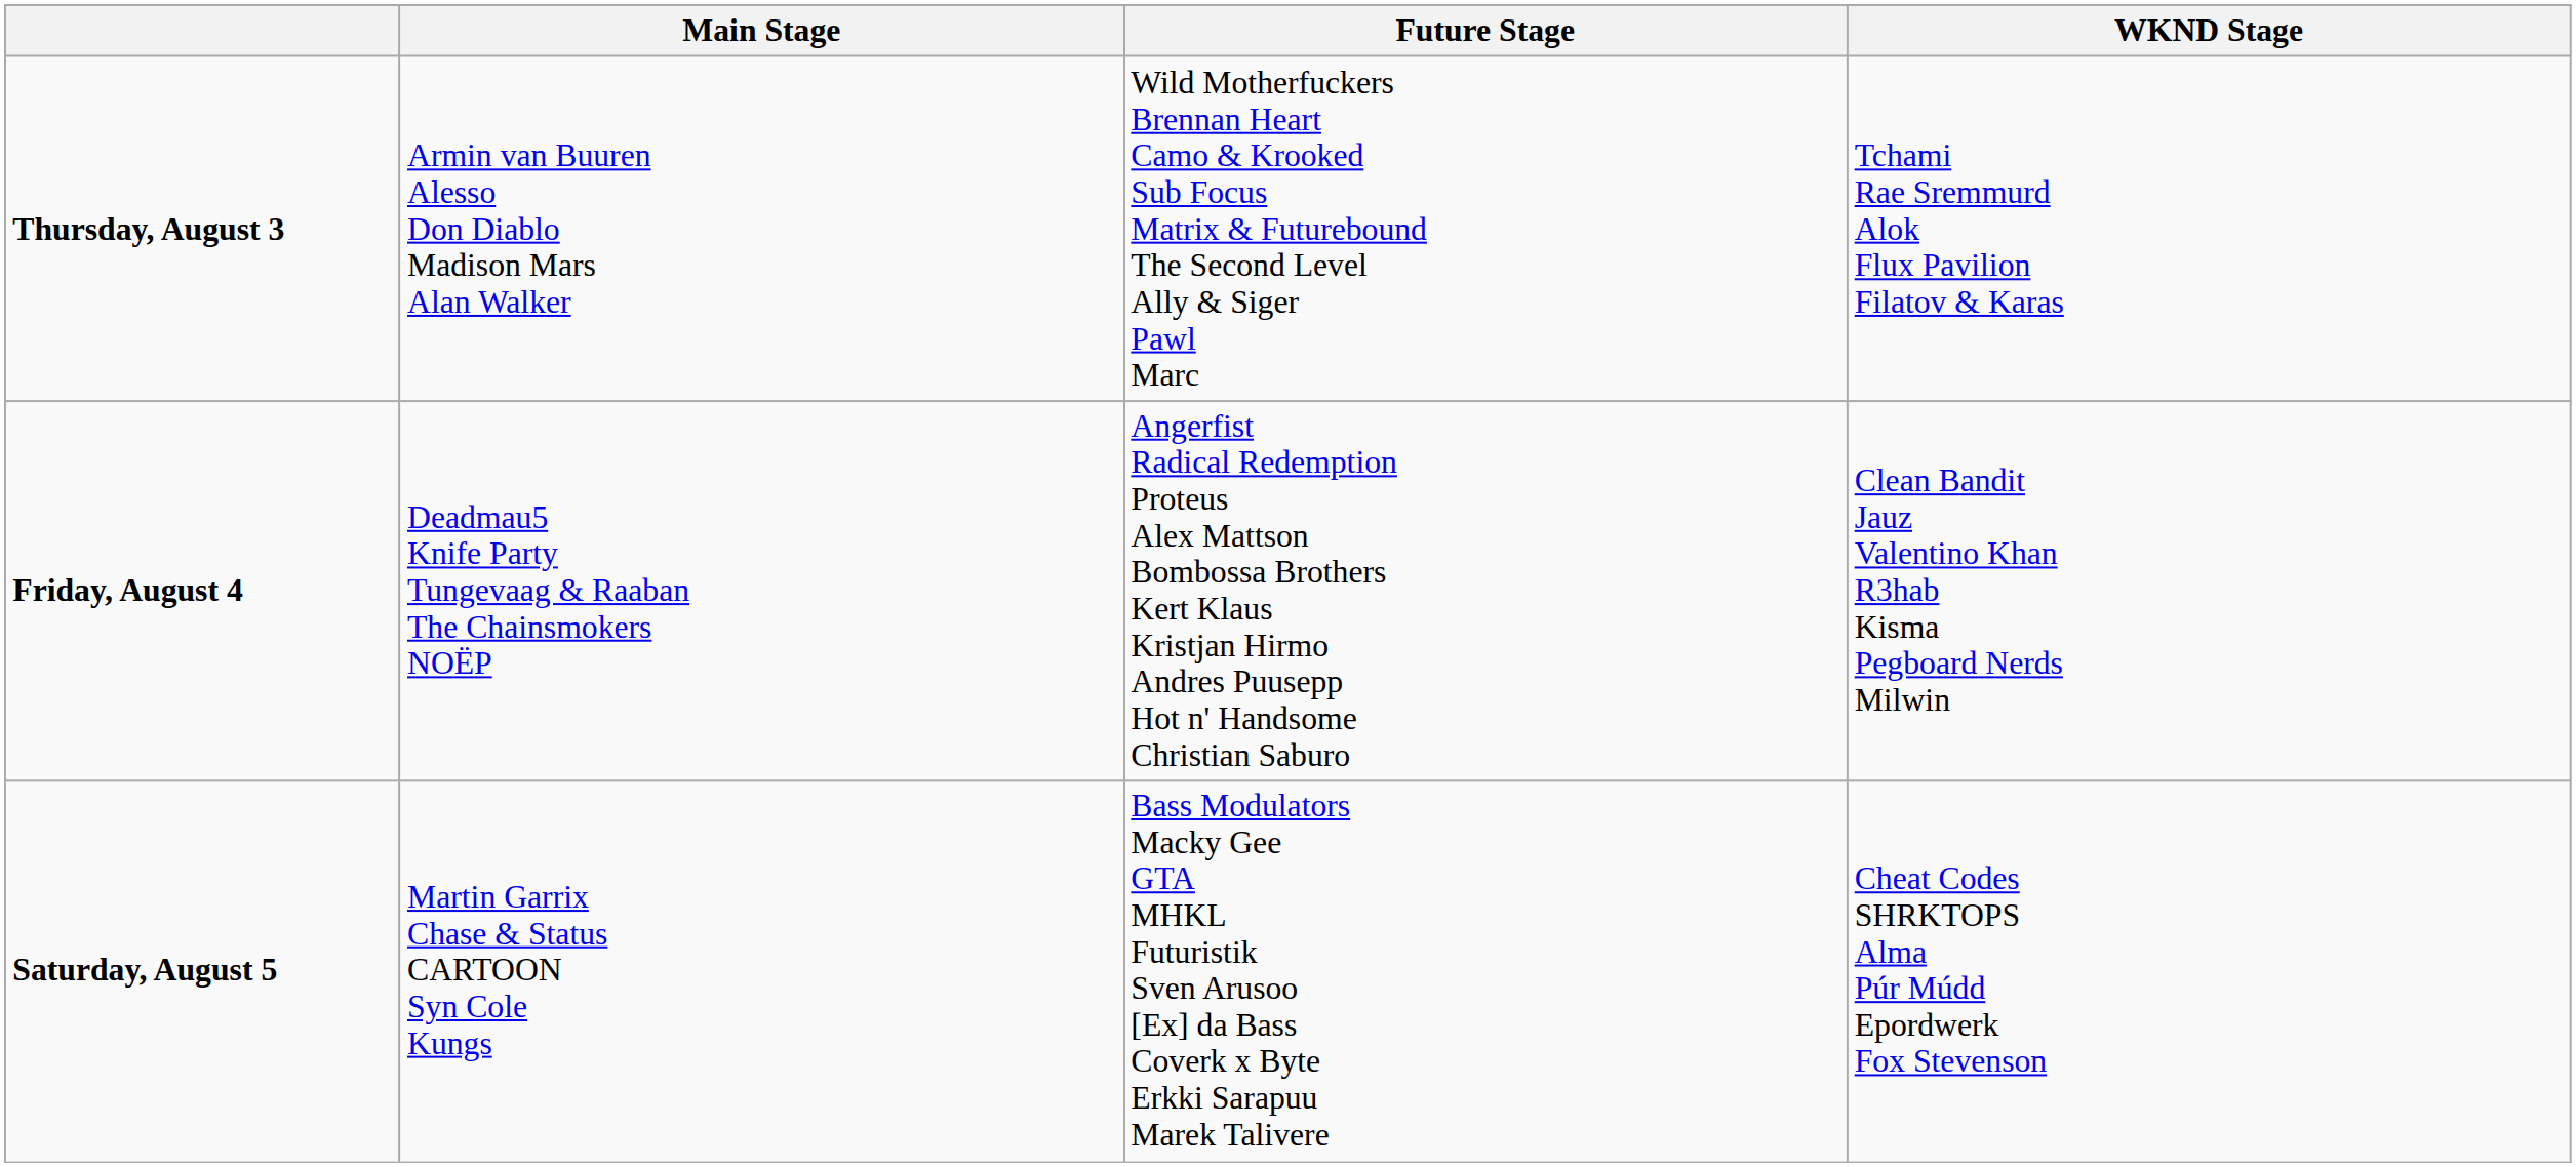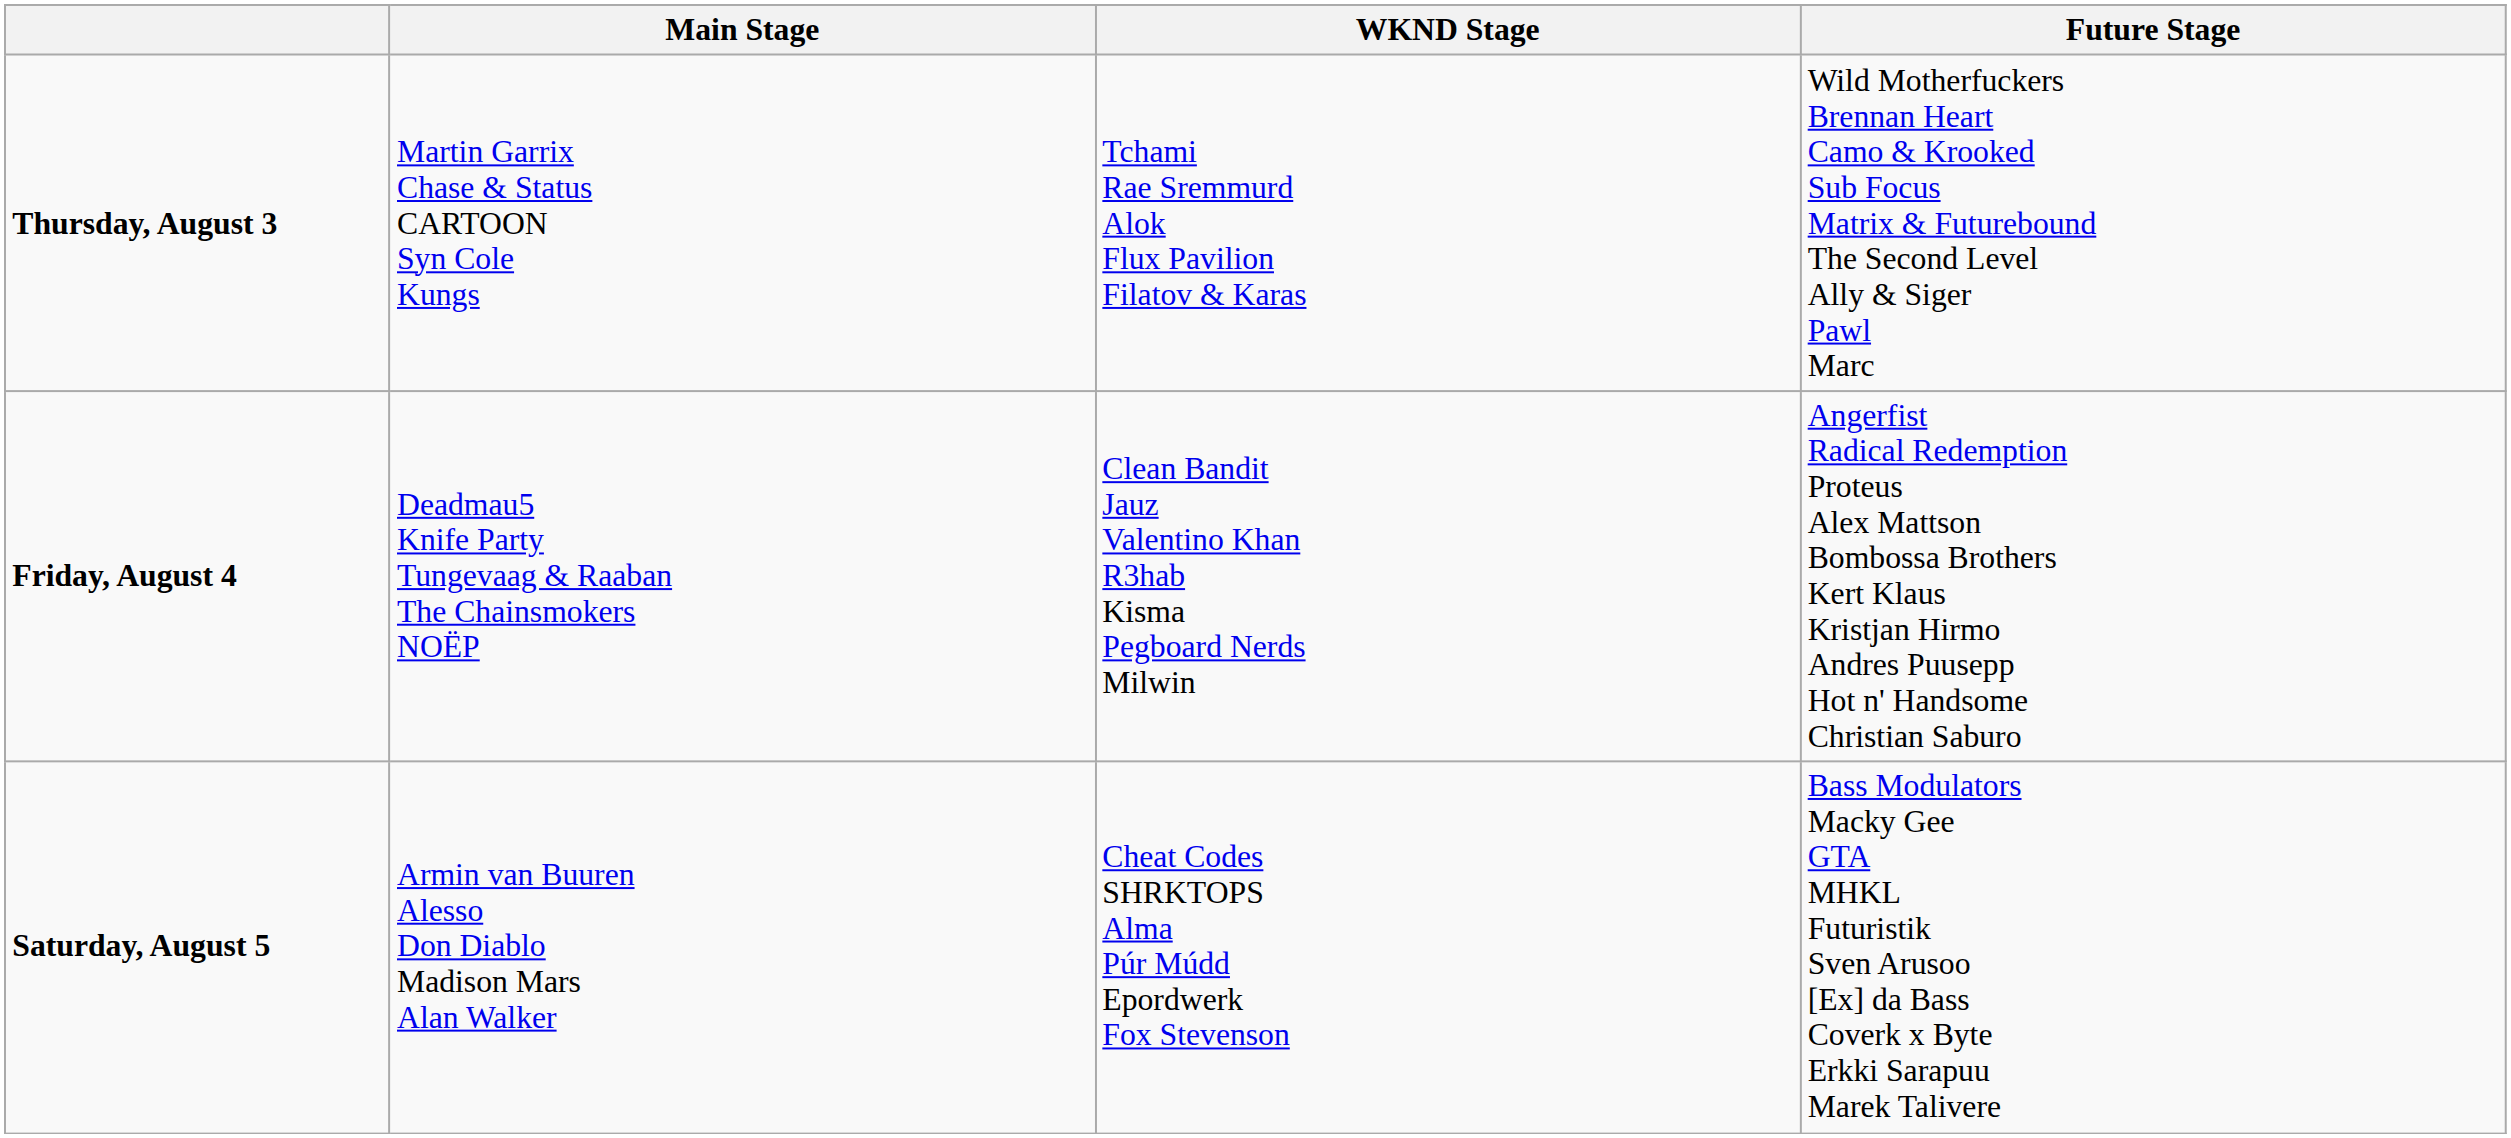 <table class="wikitable" width="100%">
 <tr>
 <th width="12%"></th>
 <th width="22%">Main Stage</th>
+<th width="22%">WKND Stage</th>
 <th width="22%">Future Stage</th>
-<th width="22%">WKND Stage</th>
 </tr>
 <tr>
 <td><strong>Thursday, August 3</strong></td>
-<td><a href='#'>Armin van Buuren</a><br><a href='#'>Alesso</a><br><a href='#'>Don Diablo</a><br>Madison Mars<br><a href='#'>Alan Walker</a><br></td>
+<td><a href='#'>Martin Garrix</a><br><a href='#'>Chase & Status</a><br>CARTOON<br><a href='#'>Syn Cole</a><br><a href='#'>Kungs</a><br></td>
+<td><a href='#'>Tchami</a><br><a href='#'>Rae Sremmurd</a><br><a href='#'>Alok</a><br><a href='#'>Flux Pavilion</a><br><a href='#'>Filatov & Karas</a><br></td>
 <td>Wild Motherfuckers<br><a href='#'>Brennan Heart</a><br><a href='#'>Camo & Krooked</a><br><a href='#'>Sub Focus</a><br><a href='#'>Matrix & Futurebound</a><br>The Second Level<br>Ally & Siger<br><a href='#'>Pawl</a><br>Marc<br></td>
-<td><a href='#'>Tchami</a><br><a href='#'>Rae Sremmurd</a><br><a href='#'>Alok</a><br><a href='#'>Flux Pavilion</a><br><a href='#'>Filatov & Karas</a><br></td>
 </tr>
 <tr>
 <td><strong>Friday, August 4</strong></td>
 <td><a href='#'>Deadmau5</a><br><a href='#'>Knife Party</a><br><a href='#'>Tungevaag & Raaban</a><br><a href='#'>The Chainsmokers</a><br><a href='#'>NOËP</a><br></td>
+<td><a href='#'>Clean Bandit</a><br><a href='#'>Jauz</a><br><a href='#'>Valentino Khan</a><br><a href='#'>R3hab</a><br>Kisma<br><a href='#'>Pegboard Nerds</a><br>Milwin<br></td>
 <td><a href='#'>Angerfist</a><br><a href='#'>Radical Redemption</a><br>Proteus<br>Alex Mattson<br>Bombossa Brothers<br>Kert Klaus<br>Kristjan Hirmo<br>Andres Puusepp<br>Hot n' Handsome<br>Christian Saburo<br></td>
-<td><a href='#'>Clean Bandit</a><br><a href='#'>Jauz</a><br><a href='#'>Valentino Khan</a><br><a href='#'>R3hab</a><br>Kisma<br><a href='#'>Pegboard Nerds</a><br>Milwin<br></td>
 </tr>
 <tr>
 <td><strong>Saturday, August 5</strong></td>
-<td><a href='#'>Martin Garrix</a><br><a href='#'>Chase & Status</a><br>CARTOON<br><a href='#'>Syn Cole</a><br><a href='#'>Kungs</a><br></td>
+<td><a href='#'>Armin van Buuren</a><br><a href='#'>Alesso</a><br><a href='#'>Don Diablo</a><br>Madison Mars<br><a href='#'>Alan Walker</a><br></td>
+<td><a href='#'>Cheat Codes</a><br>SHRKTOPS<br><a href='#'>Alma</a><br><a href='#'>Púr Múdd</a><br>Epordwerk<br><a href='#'>Fox Stevenson</a><br></td>
 <td><a href='#'>Bass Modulators</a><br>Macky Gee<br><a href='#'>GTA</a><br>MHKL<br>Futuristik<br>Sven Arusoo<br>[Ex] da Bass<br>Coverk x Byte<br>Erkki Sarapuu<br>Marek Talivere<br></td>
-<td><a href='#'>Cheat Codes</a><br>SHRKTOPS<br><a href='#'>Alma</a><br><a href='#'>Púr Múdd</a><br>Epordwerk<br><a href='#'>Fox Stevenson</a><br></td>
 </tr>
 </table>
